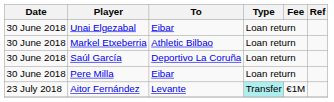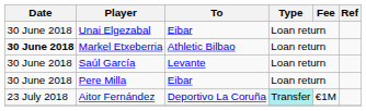 <table class="wikitable">
 <tr>
 <th>Date</th>
 <th>Player</th>
 <th>To</th>
 <th>Type</th>
 <th>Fee</th>
 <th>Ref</th>
 </tr>
 <tr>
 <td>30 June 2018</td>
 <td> <a href='#'>Unai Elgezabal</a></td>
 <td> <a href='#'>Eibar</a></td>
 <td colspan=2>Loan return</td>
 <td></td>
 </tr>
 <tr>
-<td>30 June 2018</td>
+<td><strong>30 June 2018</strong></td>
 <td> <a href='#'>Markel Etxeberria</a></td>
 <td> <a href='#'>Athletic Bilbao</a></td>
 <td colspan=2>Loan return</td>
 <td></td>
 </tr>
 <tr>
 <td>30 June 2018</td>
 <td> <a href='#'>Saúl García</a></td>
-<td> <a href='#'>Deportivo La Coruña</a></td>
+<td> <a href='#'>Levante</a></td>
 <td colspan=2>Loan return</td>
 <td></td>
 </tr>
 <tr>
 <td>30 June 2018</td>
 <td> <a href='#'>Pere Milla</a></td>
 <td> <a href='#'>Eibar</a></td>
 <td colspan=2>Loan return</td>
 <td></td>
 </tr>
 <tr>
 <td>23 July 2018</td>
 <td> <a href='#'>Aitor Fernández</a></td>
-<td> <a href='#'>Levante</a></td>
+<td> <a href='#'>Deportivo La Coruña</a></td>
 <td style="background: paleturquoise;">Transfer</td>
 <td>€1M</td>
 <td></td>
 </tr>
 <tr>
 </tr>
 </table>
